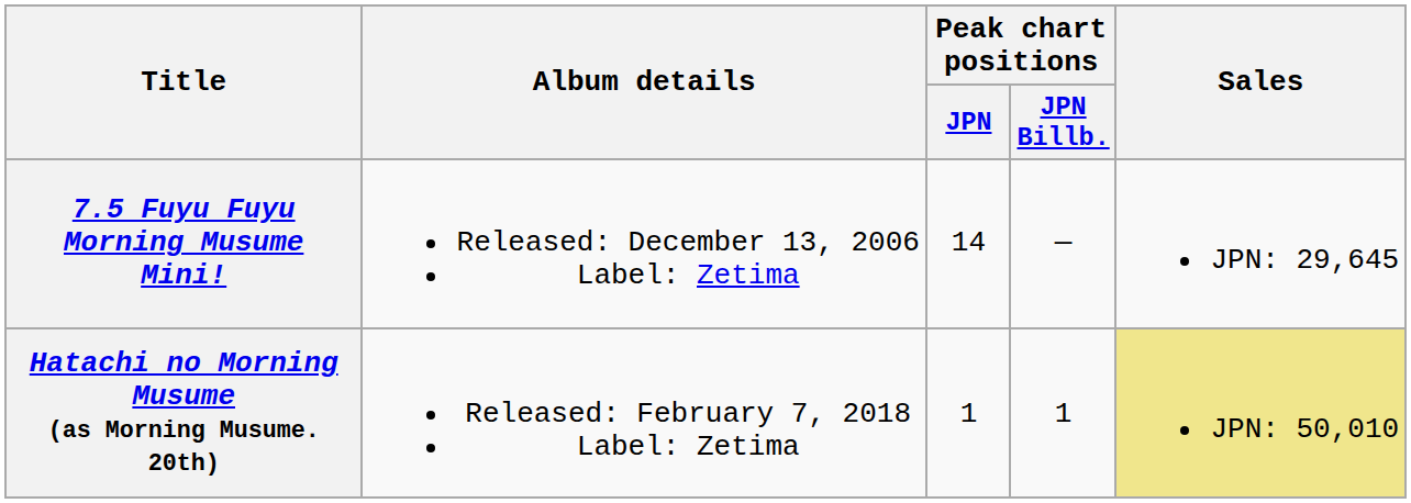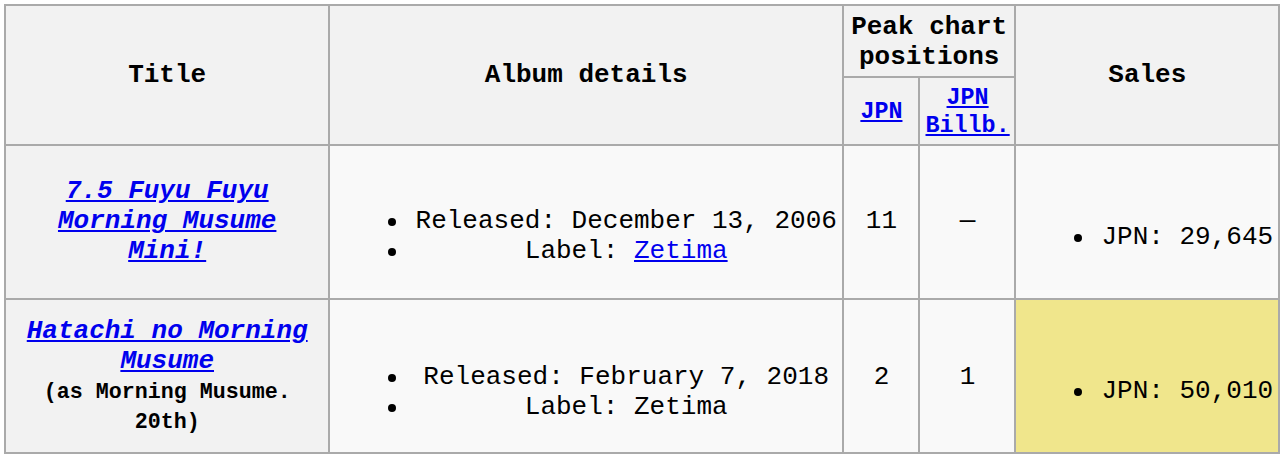 <table class="wikitable plainrowheaders" style="text-align:center;">
 <tr>
 <th rowspan="2"style="width:12em;">Title</th>
 <th rowspan="2">Album details</th>
 <th colspan="2">Peak chart positions</th>
 <th rowspan="2">Sales</th>
 </tr>
 <tr>
 <th scope="col" style="width:2.8em;font-size:90%;"><a href='#'>JPN</a><br></th>
 <th scope="col" style="width:2.8em;font-size:90%;"><a href='#'>JPN Billb.</a></th>
 </tr>
 <tr>
 <th scope="row"><em><a href='#'>7.5 Fuyu Fuyu Morning Musume Mini!</a></em></th>
 <td><br><ul><li>Released: December 13, 2006</li><li>Label: <a href='#'>Zetima</a></li></ul></td>
-<td>14</td>
+<td>11</td>
 <td>—</td>
 <td><br><ul><li>JPN: 29,645</li></ul></td>
 </tr>
 <tr>
 <th scope="row"><em><a href='#'>Hatachi no Morning Musume</a></em><br><small>(as Morning Musume. 20th)</small></th>
 <td><br><ul><li>Released: February 7, 2018</li><li>Label: Zetima</li></ul></td>
-<td>1</td>
+<td>2</td>
 <td>1</td>
 <td style="background: khaki;"><br><ul><li>JPN: 50,010</li></ul></td>
 </tr>
 </table>
